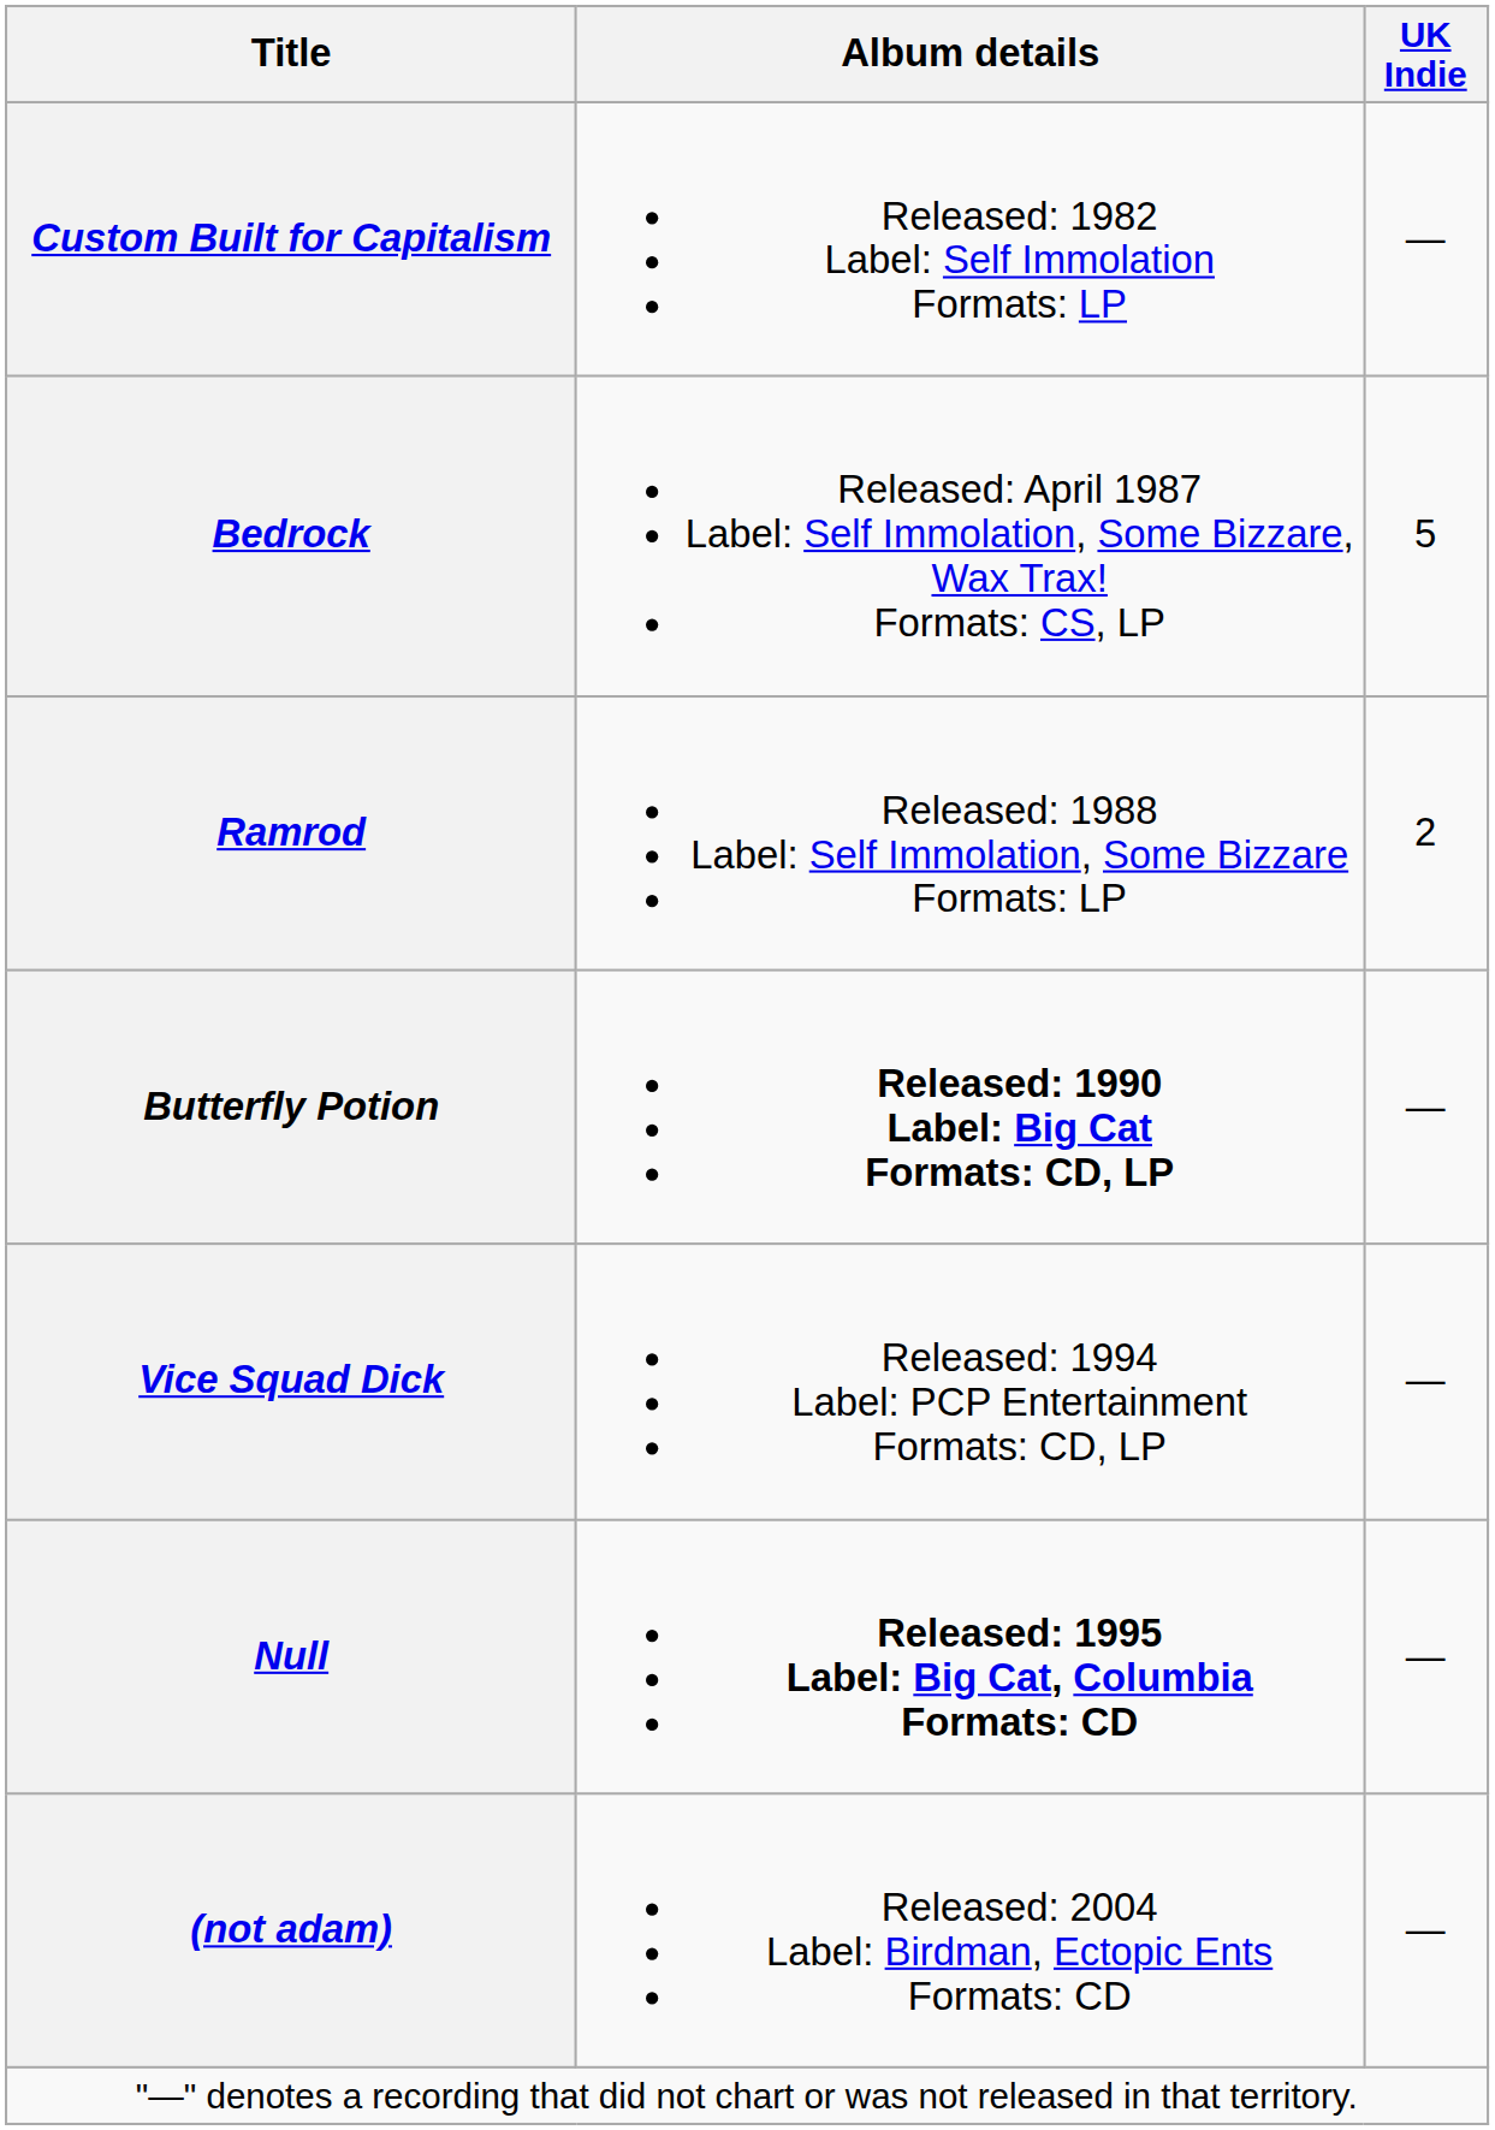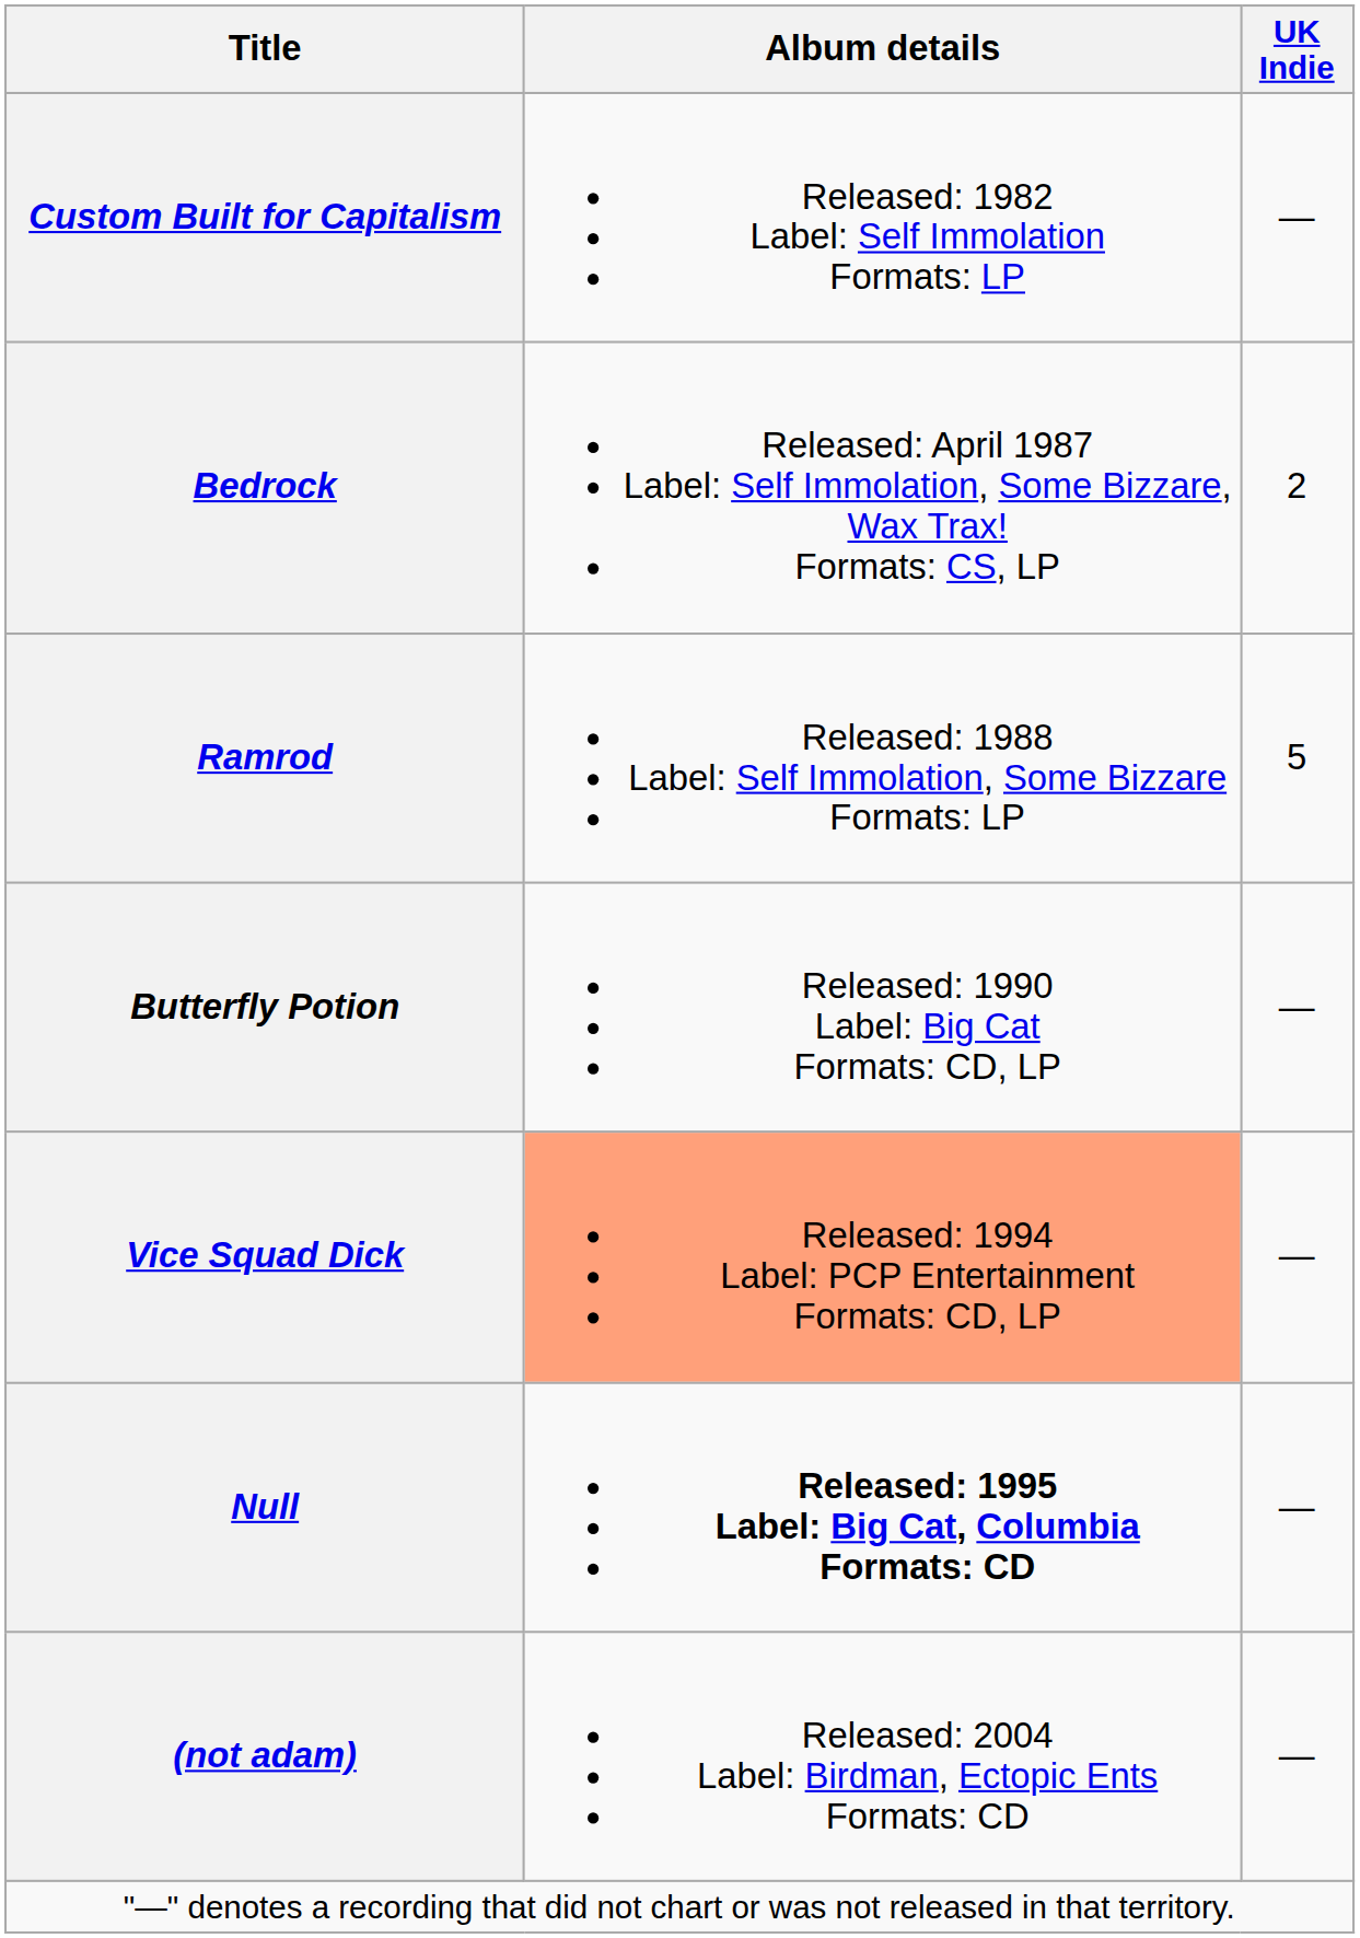 <table class="wikitable plainrowheaders" style="text-align:center;">
 <tr>
 <th scope="col" rowspan="1" style="width:14em;">Title</th>
 <th scope="col" rowspan="1" style="width:19.5em;">Album details</th>
 <th scope="col" rowspan="1" style="width:3em;font-size:90%;"><a href='#'>UK Indie</a><br></th>
 </tr>
 <tr>
 <th scope="row"><em><a href='#'>Custom Built for Capitalism</a></em></th>
 <td><br><ul><li>Released: 1982</li><li>Label: <a href='#'>Self Immolation</a></li><li>Formats: <a href='#'>LP</a></li></ul></td>
 <td>—</td>
 </tr>
 <tr>
 <th scope="row"><em><a href='#'>Bedrock</a></em></th>
 <td><br><ul><li>Released: April 1987</li><li>Label: <a href='#'>Self Immolation</a>, <a href='#'>Some Bizzare</a>, <a href='#'>Wax Trax!</a></li><li>Formats: <a href='#'>CS</a>, LP</li></ul></td>
-<td>5</td>
+<td>2</td>
 </tr>
 <tr>
 <th scope="row"><em><a href='#'>Ramrod</a></em></th>
 <td><br><ul><li>Released: 1988</li><li>Label: <a href='#'>Self Immolation</a>, <a href='#'>Some Bizzare</a></li><li>Formats: LP</li></ul></td>
-<td>2</td>
+<td>5</td>
 </tr>
 <tr>
 <th scope="row"><em>Butterfly Potion</em></th>
-<td><strong><br><ul><li>Released: 1990</li><li>Label: <a href='#'>Big Cat</a></li><li>Formats: CD, LP</li></ul></strong></td>
+<td><br><ul><li>Released: 1990</li><li>Label: <a href='#'>Big Cat</a></li><li>Formats: CD, LP</li></ul></td>
 <td>—</td>
 </tr>
 <tr>
 <th scope="row"><em><a href='#'>Vice Squad Dick</a></em></th>
-<td><br><ul><li>Released: 1994</li><li>Label: PCP Entertainment</li><li>Formats: CD, LP</li></ul></td>
+<td style="background: lightsalmon;"><br><ul><li>Released: 1994</li><li>Label: PCP Entertainment</li><li>Formats: CD, LP</li></ul></td>
 <td>—</td>
 </tr>
 <tr>
 <th scope="row"><em><a href='#'>Null</a></em></th>
 <td><strong><br><ul><li>Released: 1995</li><li>Label: <a href='#'>Big Cat</a>, <a href='#'>Columbia</a></li><li>Formats: CD</li></ul></strong></td>
 <td>—</td>
 </tr>
 <tr>
 <th scope="row"><em><a href='#'>(not adam)</a></em></th>
 <td><br><ul><li>Released: 2004</li><li>Label: <a href='#'>Birdman</a>, <a href='#'>Ectopic Ents</a></li><li>Formats: CD</li></ul></td>
 <td>—</td>
 </tr>
 <tr>
 <td colspan="6" style="font-size:90%">"—" denotes a recording that did not chart or was not released in that territory.</td>
 </tr>
 </table>
